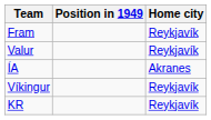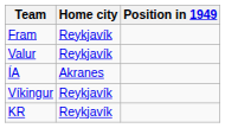 <table class="wikitable sortable">
 <tr>
 <th>Team</th>
+<th>Home city</th>
 <th>Position in  <a href='#'>1949</a></th>
-<th>Home city</th>
 </tr>
 <tr>
 <td><a href='#'>Fram</a></td>
+<td><a href='#'>Reykjavík</a></td>
 <td></td>
-<td><a href='#'>Reykjavík</a></td>
 </tr>
 <tr>
 <td><a href='#'>Valur</a></td>
+<td><a href='#'>Reykjavík</a></td>
 <td></td>
-<td><a href='#'>Reykjavík</a></td>
 </tr>
 <tr>
 <td><a href='#'>ÍA</a></td>
+<td><a href='#'>Akranes</a></td>
 <td></td>
-<td><a href='#'>Akranes</a></td>
 </tr>
 <tr>
 <td><a href='#'>Víkingur</a></td>
+<td><a href='#'>Reykjavík</a></td>
 <td></td>
-<td><a href='#'>Reykjavík</a></td>
 </tr>
 <tr>
 <td><a href='#'>KR</a></td>
+<td><a href='#'>Reykjavík</a></td>
 <td></td>
-<td><a href='#'>Reykjavík</a></td>
 </tr>
 </table>
